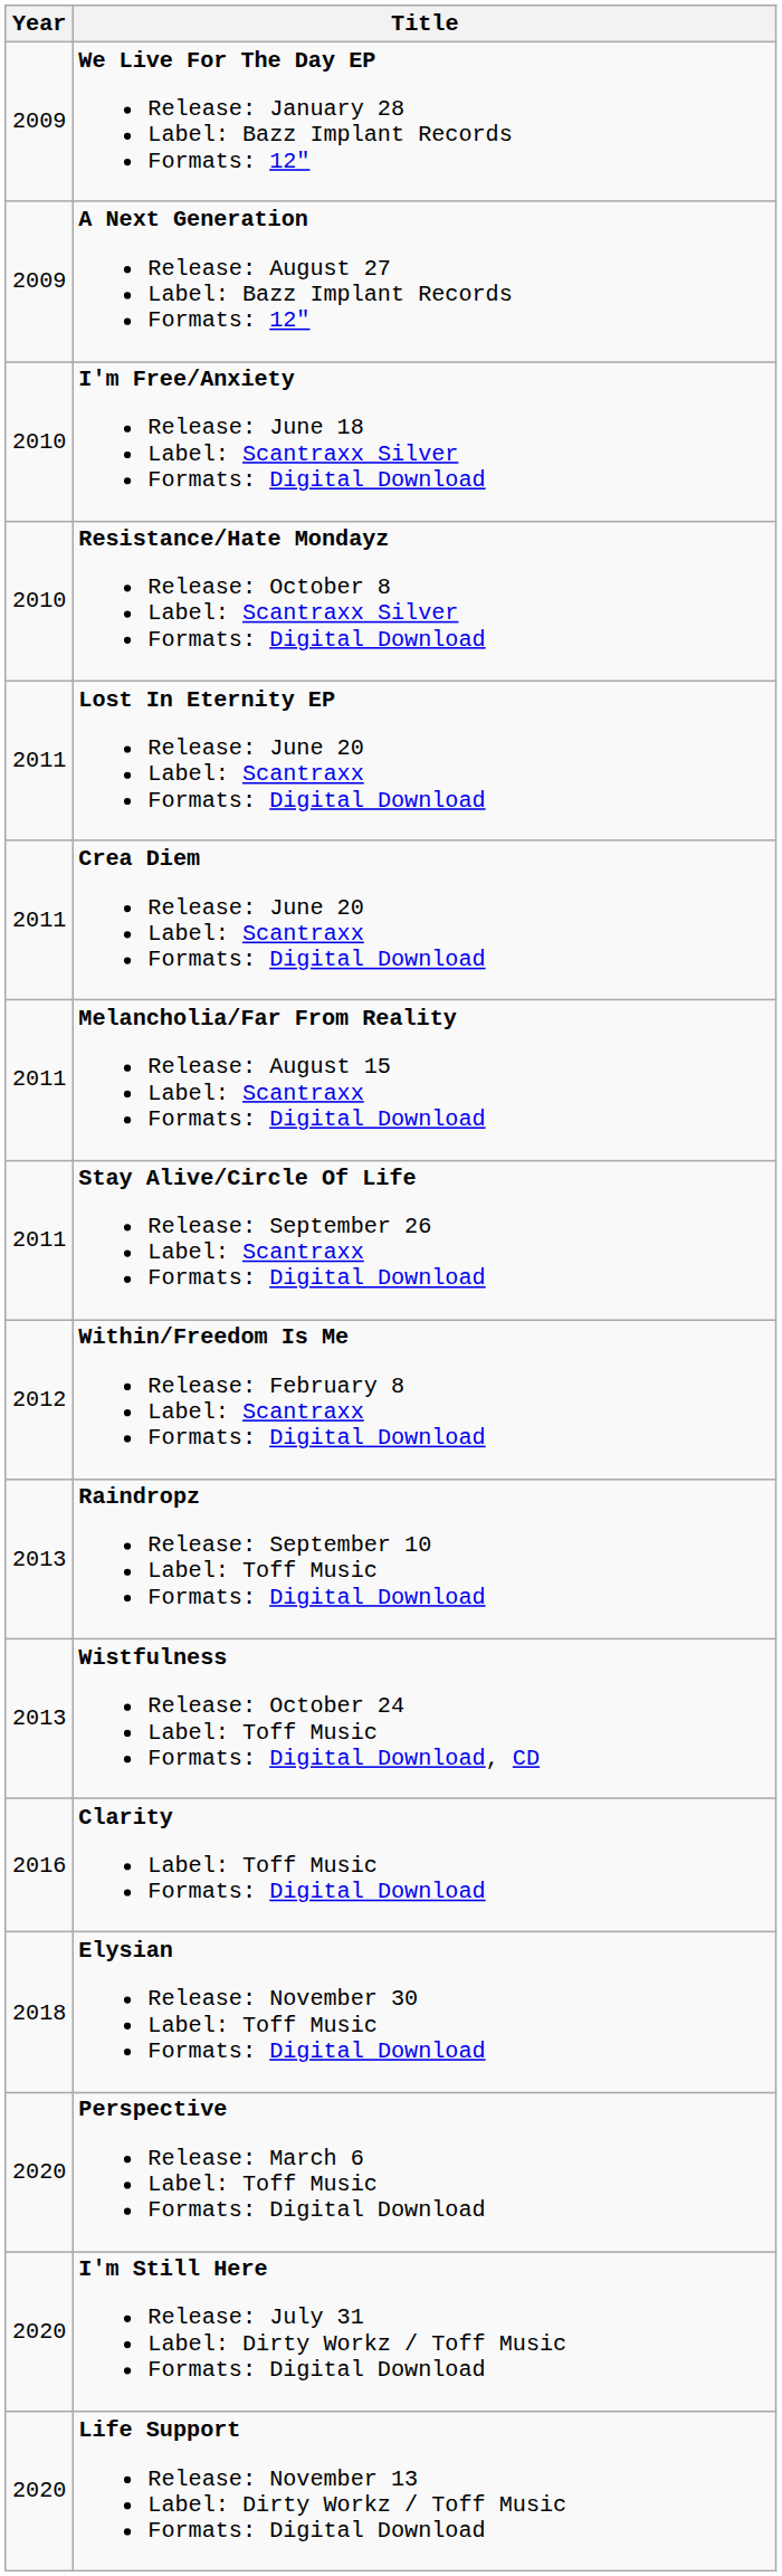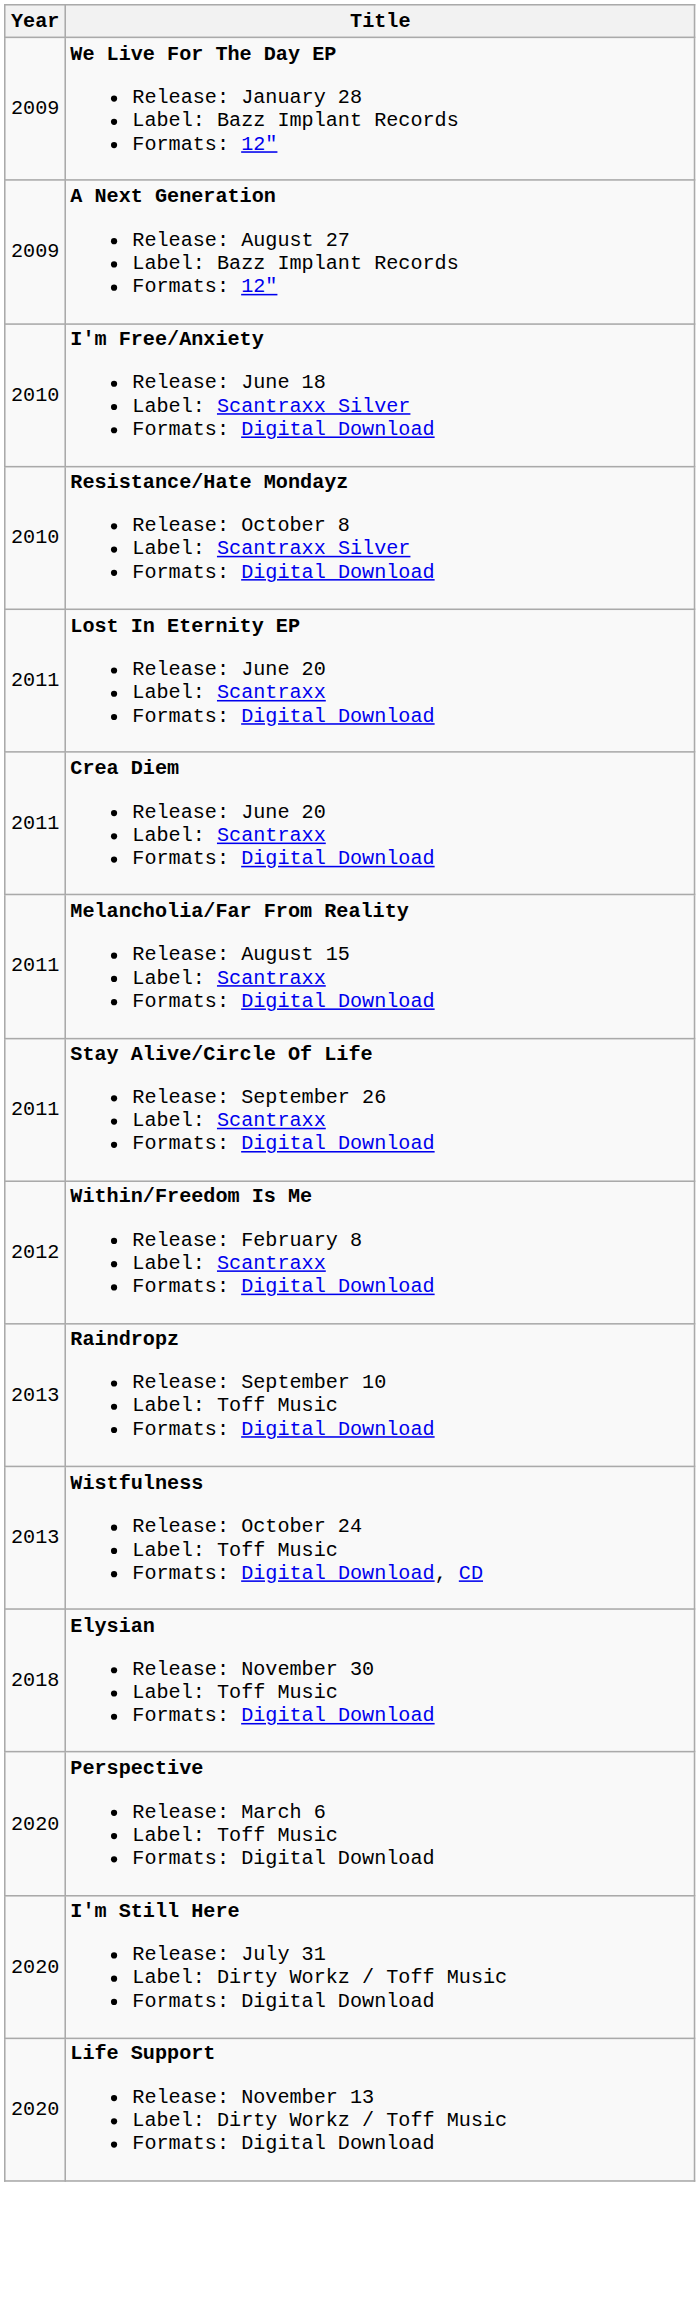 <table class="wikitable">
 <tr>
 <th width="33">Year</th>
 <th style="width:400px;">Title</th>
 </tr>
 <tr>
 <td style="text-align:center;">2009</td>
 <td><strong>We Live For The Day EP</strong> <br><ul><li>Release: January 28</li><li>Label: Bazz Implant Records</li><li>Formats: <a href='#'>12″</a></li></ul></td>
 </tr>
 <tr>
 <td style="text-align:center;">2009</td>
 <td><strong>A Next Generation</strong> <br><ul><li>Release: August 27</li><li>Label: Bazz Implant Records</li><li>Formats: <a href='#'>12″</a></li></ul></td>
 </tr>
 <tr>
 <td style="text-align:center;">2010</td>
 <td><strong>I'm Free/Anxiety</strong><br><ul><li>Release: June 18</li><li>Label: <a href='#'>Scantraxx Silver</a></li><li>Formats: <a href='#'>Digital Download</a></li></ul></td>
 </tr>
 <tr>
 <td style="text-align:center;">2010</td>
 <td><strong>Resistance/Hate Mondayz</strong><br><ul><li>Release: October 8</li><li>Label: <a href='#'>Scantraxx Silver</a></li><li>Formats: <a href='#'>Digital Download</a></li></ul></td>
 </tr>
 <tr>
 <td style="text-align:center;">2011</td>
 <td><strong>Lost In Eternity EP</strong> <br><ul><li>Release: June 20</li><li>Label: <a href='#'>Scantraxx</a></li><li>Formats: <a href='#'>Digital Download</a></li></ul></td>
 </tr>
 <tr>
 <td style="text-align:center;">2011</td>
 <td><strong>Crea Diem </strong> <br><ul><li>Release: June 20</li><li>Label: <a href='#'>Scantraxx</a></li><li>Formats: <a href='#'>Digital Download</a></li></ul></td>
 </tr>
 <tr>
 <td style="text-align:center;">2011</td>
 <td><strong>Melancholia/Far From Reality</strong> <br><ul><li>Release: August 15</li><li>Label: <a href='#'>Scantraxx</a></li><li>Formats: <a href='#'>Digital Download</a></li></ul></td>
 </tr>
 <tr>
 <td style="text-align:center;">2011</td>
 <td><strong>Stay Alive/Circle Of Life</strong> <br><ul><li>Release: September 26</li><li>Label: <a href='#'>Scantraxx</a></li><li>Formats: <a href='#'>Digital Download</a></li></ul></td>
 </tr>
 <tr>
 <td style="text-align:center;">2012</td>
 <td><strong>Within/Freedom Is Me</strong> <br><ul><li>Release: February 8</li><li>Label: <a href='#'>Scantraxx</a></li><li>Formats: <a href='#'>Digital Download</a></li></ul></td>
 </tr>
 <tr>
 <td style="text-align:center;">2013</td>
 <td><strong>Raindropz</strong> <br><ul><li>Release: September 10</li><li>Label: Toff Music</li><li>Formats: <a href='#'>Digital Download</a></li></ul></td>
 </tr>
 <tr>
 <td style="text-align:center;">2013</td>
 <td><strong>Wistfulness</strong> <br><ul><li>Release: October 24</li><li>Label: Toff Music</li><li>Formats: <a href='#'>Digital Download</a>, <a href='#'>CD</a></li></ul></td>
 </tr>
 <tr>
-<td style="text-align:center;">2016</td>
-<td><strong>Clarity</strong><br><ul><li>Label: Toff Music</li><li>Formats: <a href='#'>Digital Download</a></li></ul></td>
-</tr>
-<tr>
 <td style="text-align:center;">2018</td>
 <td><strong>Elysian</strong><br><ul><li>Release: November 30</li><li>Label: Toff Music</li><li>Formats: <a href='#'>Digital Download</a></li></ul></td>
 </tr>
 <tr>
 <td style="text-align:center;">2020</td>
 <td><strong>Perspective</strong><br><ul><li>Release: March 6</li><li>Label: Toff Music</li><li>Formats: Digital Download</li></ul></td>
 </tr>
 <tr>
 <td style="text-align:center;">2020</td>
 <td><strong>I'm Still Here</strong><br><ul><li>Release: July 31</li><li>Label: Dirty Workz / Toff Music</li><li>Formats: Digital Download</li></ul></td>
 </tr>
 <tr>
 <td style="text-align:center;">2020</td>
 <td><strong>Life Support</strong><br><ul><li>Release: November 13</li><li>Label: Dirty Workz / Toff Music</li><li>Formats: Digital Download</li></ul></td>
 </tr>
 </table>
